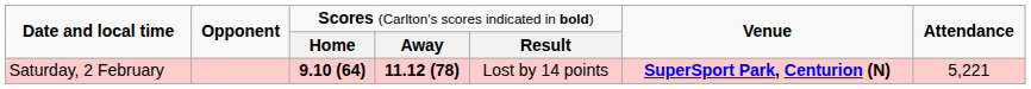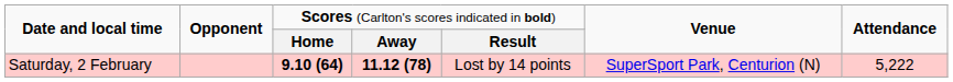 <table class="wikitable" style="font-size:90%; text-align:center; width: 100%; margin-left: auto; margin-right: auto;">
 <tr>
 <td rowspan=2><strong>Date and local time</strong></td>
 <td rowspan=2><strong>Opponent</strong></td>
 <td colspan=3><strong>Scores</strong> <small>(Carlton's scores indicated in <strong>bold</strong>)</small></td>
 <td rowspan=2><strong>Venue</strong></td>
 <td rowspan=2><strong>Attendance</strong></td>
 </tr>
 <tr>
 <th>Home</th>
 <th>Away</th>
 <th>Result</th>
 </tr>
 <tr style="background:#fcc;">
 <td align=left>Saturday, 2 February</td>
 <td align=left></td>
 <td><strong>9.10 (64)</strong></td>
 <td><strong>11.12 (78)</strong></td>
 <td>Lost by 14 points </td>
-<td><strong><a href='#'>SuperSport Park</a>, <a href='#'>Centurion</a> (N)</strong></td>
-<td>5,221</td>
+<td><a href='#'>SuperSport Park</a>, <a href='#'>Centurion</a> (N)</td>
+<td>5,222</td>
 </tr>
 </table>
